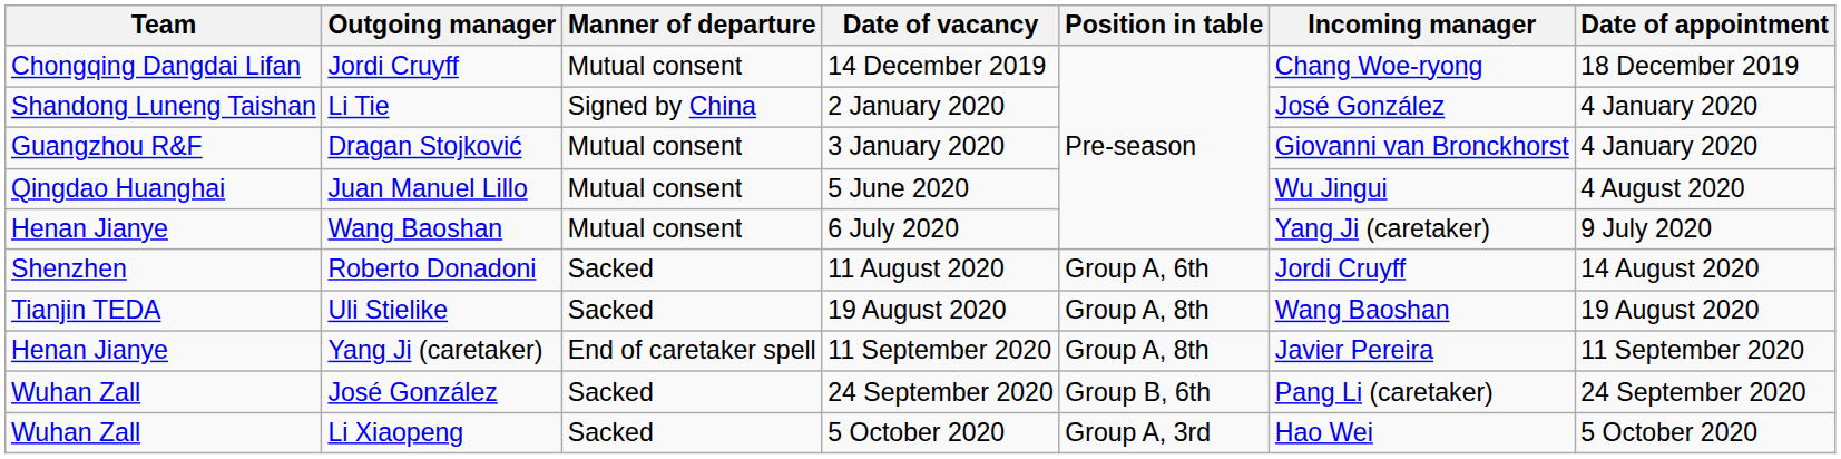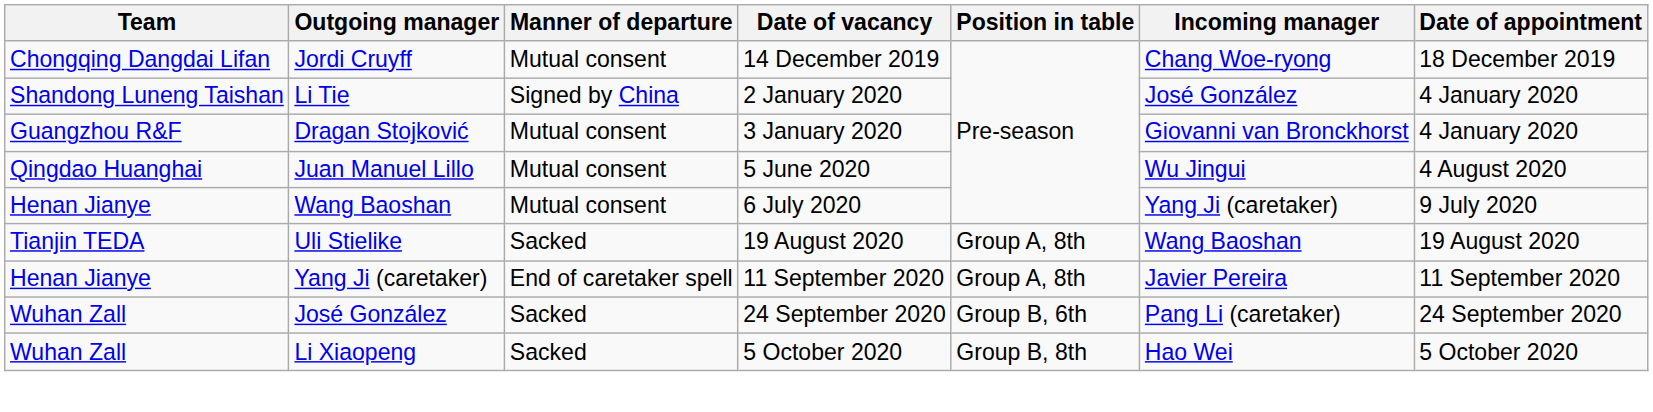 <table class="wikitable">
 <tr>
 <th>Team</th>
 <th>Outgoing manager</th>
 <th>Manner of departure</th>
 <th>Date of vacancy</th>
 <th>Position in table</th>
 <th>Incoming manager</th>
 <th>Date of appointment</th>
 </tr>
 <tr>
 <td><a href='#'>Chongqing Dangdai Lifan</a></td>
 <td> <a href='#'>Jordi Cruyff</a></td>
 <td>Mutual consent</td>
 <td>14 December 2019</td>
 <td rowspan=5>Pre-season</td>
 <td> <a href='#'>Chang Woe-ryong</a></td>
 <td>18 December 2019</td>
 </tr>
 <tr>
 <td><a href='#'>Shandong Luneng Taishan</a></td>
 <td> <a href='#'>Li Tie</a></td>
 <td>Signed by <a href='#'>China</a></td>
 <td>2 January 2020</td>
 <td> <a href='#'>José González</a></td>
 <td>4 January 2020</td>
 </tr>
 <tr>
 <td><a href='#'>Guangzhou R&F</a></td>
 <td> <a href='#'>Dragan Stojković</a></td>
 <td>Mutual consent</td>
 <td>3 January 2020</td>
 <td> <a href='#'>Giovanni van Bronckhorst</a></td>
 <td>4 January 2020</td>
 </tr>
 <tr>
 <td><a href='#'>Qingdao Huanghai</a></td>
 <td> <a href='#'>Juan Manuel Lillo</a></td>
 <td>Mutual consent</td>
 <td>5 June 2020</td>
 <td> <a href='#'>Wu Jingui</a></td>
 <td>4 August 2020</td>
 </tr>
 <tr>
 <td><a href='#'>Henan Jianye</a></td>
 <td> <a href='#'>Wang Baoshan</a></td>
 <td>Mutual consent</td>
 <td>6 July 2020</td>
 <td> <a href='#'>Yang Ji</a> (caretaker)</td>
 <td>9 July 2020</td>
 </tr>
 <tr>
-<td><a href='#'>Shenzhen</a></td>
-<td> <a href='#'>Roberto Donadoni</a></td>
-<td>Sacked</td>
-<td>11 August 2020</td>
-<td>Group A, 6th</td>
-<td> <a href='#'>Jordi Cruyff</a></td>
-<td>14 August 2020</td>
-</tr>
-<tr>
 <td><a href='#'>Tianjin TEDA</a></td>
 <td> <a href='#'>Uli Stielike</a></td>
 <td>Sacked</td>
 <td>19 August 2020</td>
 <td>Group A, 8th</td>
 <td> <a href='#'>Wang Baoshan</a></td>
 <td>19 August 2020</td>
 </tr>
 <tr>
 <td><a href='#'>Henan Jianye</a></td>
 <td> <a href='#'>Yang Ji</a> (caretaker)</td>
 <td>End of caretaker spell</td>
 <td>11 September 2020</td>
 <td>Group A, 8th</td>
 <td> <a href='#'>Javier Pereira</a></td>
 <td>11 September 2020</td>
 </tr>
 <tr>
 <td><a href='#'>Wuhan Zall</a></td>
 <td> <a href='#'>José González</a></td>
 <td>Sacked</td>
 <td>24 September 2020</td>
 <td>Group B, 6th</td>
 <td> <a href='#'>Pang Li</a> (caretaker)</td>
 <td>24 September 2020</td>
 </tr>
 <tr>
 <td><a href='#'>Wuhan Zall</a></td>
 <td> <a href='#'>Li Xiaopeng</a></td>
 <td>Sacked</td>
 <td>5 October 2020</td>
-<td>Group A, 3rd</td>
+<td>Group B, 8th</td>
 <td> <a href='#'>Hao Wei</a></td>
 <td>5 October 2020</td>
 </tr>
 </table>
